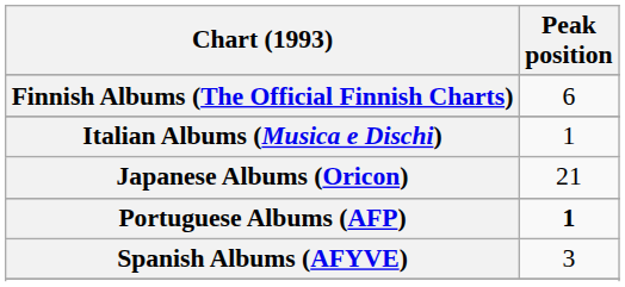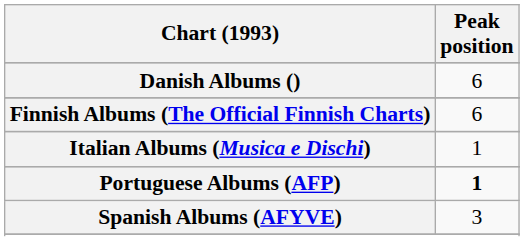 <table class="wikitable plainrowheaders sortable">
 <tr>
 <th scope="col">Chart (1993)</th>
 <th scope="col">Peak<br>position</th>
 </tr>
 <tr>
 </tr>
 <tr>
 </tr>
 <tr>
+</tr>
+<tr>
+<th scope="row">Danish Albums (<em></em>)</th>
+<td style="text-align:center;">6</td>
 </tr>
 <tr>
 </tr>
 <tr>
 <th scope="row">Finnish Albums (<a href='#'>The Official Finnish Charts</a>)</th>
 <td style="text-align:center;">6</td>
 </tr>
 <tr>
 </tr>
 <tr>
 </tr>
 <tr>
 <th scope="row">Italian Albums (<em><a href='#'>Musica e Dischi</a></em>)</th>
 <td align="center">1</td>
-</tr>
-<tr>
-<th scope="row">Japanese Albums (<a href='#'>Oricon</a>)</th>
-<td style="text-align:center;">21</td>
 </tr>
 <tr>
 </tr>
 <tr>
 </tr>
 <tr>
 <th scope="row">Portuguese Albums (<a href='#'>AFP</a>)</th>
 <td style="text-align:center;"><strong>1</strong></td>
 </tr>
 <tr>
 <th scope="row">Spanish Albums (<a href='#'>AFYVE</a>)</th>
 <td style="text-align:center;">3</td>
 </tr>
 <tr>
 </tr>
 <tr>
 </tr>
 <tr>
 </tr>
 <tr>
 </tr>
 </table>
